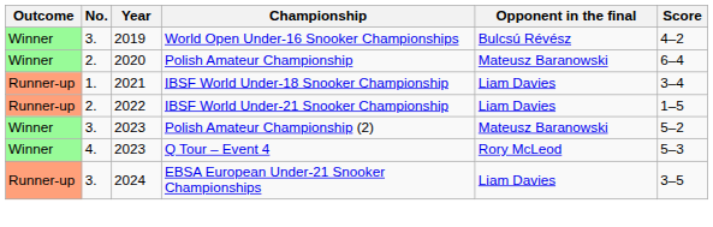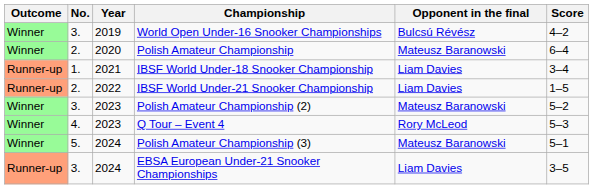 <table class="sortable wikitable">
 <tr>
 <th width="80">Outcome</th>
 <th width="20">No.</th>
 <th width="50">Year</th>
 <th width="350">Championship</th>
 <th width="200">Opponent in the final</th>
 <th width="50">Score</th>
 </tr>
 <tr>
 <td style="background:#98fb98;">Winner</td>
 <td>3.</td>
 <td>2019</td>
 <td><a href='#'>World Open Under-16 Snooker Championships</a></td>
 <td> <a href='#'>Bulcsú Révész</a></td>
 <td>4–2</td>
 </tr>
 <tr>
 <td style="background:#98fb98;">Winner</td>
 <td>2.</td>
 <td>2020</td>
 <td><a href='#'>Polish Amateur Championship</a></td>
 <td> <a href='#'>Mateusz Baranowski</a></td>
 <td>6–4</td>
 </tr>
 <tr>
 <td style="background:#ffa07a;">Runner-up</td>
 <td>1.</td>
 <td>2021</td>
 <td><a href='#'>IBSF World Under-18 Snooker Championship</a></td>
 <td> <a href='#'>Liam Davies</a></td>
 <td>3–4</td>
 </tr>
 <tr>
 <td style="background:#ffa07a;">Runner-up</td>
 <td>2.</td>
 <td>2022</td>
 <td><a href='#'>IBSF World Under-21 Snooker Championship</a></td>
 <td> <a href='#'>Liam Davies</a></td>
 <td>1–5</td>
 </tr>
 <tr>
 <td style="background:#98fb98;">Winner</td>
 <td>3.</td>
 <td>2023</td>
 <td><a href='#'>Polish Amateur Championship</a> (2)</td>
 <td> <a href='#'>Mateusz Baranowski</a></td>
 <td>5–2</td>
 </tr>
 <tr>
 <td style="background:#98fb98;">Winner</td>
 <td>4.</td>
 <td>2023</td>
 <td><a href='#'>Q Tour – Event 4</a></td>
 <td> <a href='#'>Rory McLeod</a></td>
 <td>5–3</td>
 </tr>
 <tr>
+<td style="background:#98fb98;">Winner</td>
+<td>5.</td>
+<td>2024</td>
+<td><a href='#'>Polish Amateur Championship</a> (3)</td>
+<td> <a href='#'>Mateusz Baranowski</a></td>
+<td>5–1</td>
+</tr>
+<tr>
 <td style="background:#ffa07a;">Runner-up</td>
 <td>3.</td>
 <td>2024</td>
 <td><a href='#'>EBSA European Under-21 Snooker Championships</a></td>
 <td> <a href='#'>Liam Davies</a></td>
 <td>3–5</td>
 </tr>
 </table>
